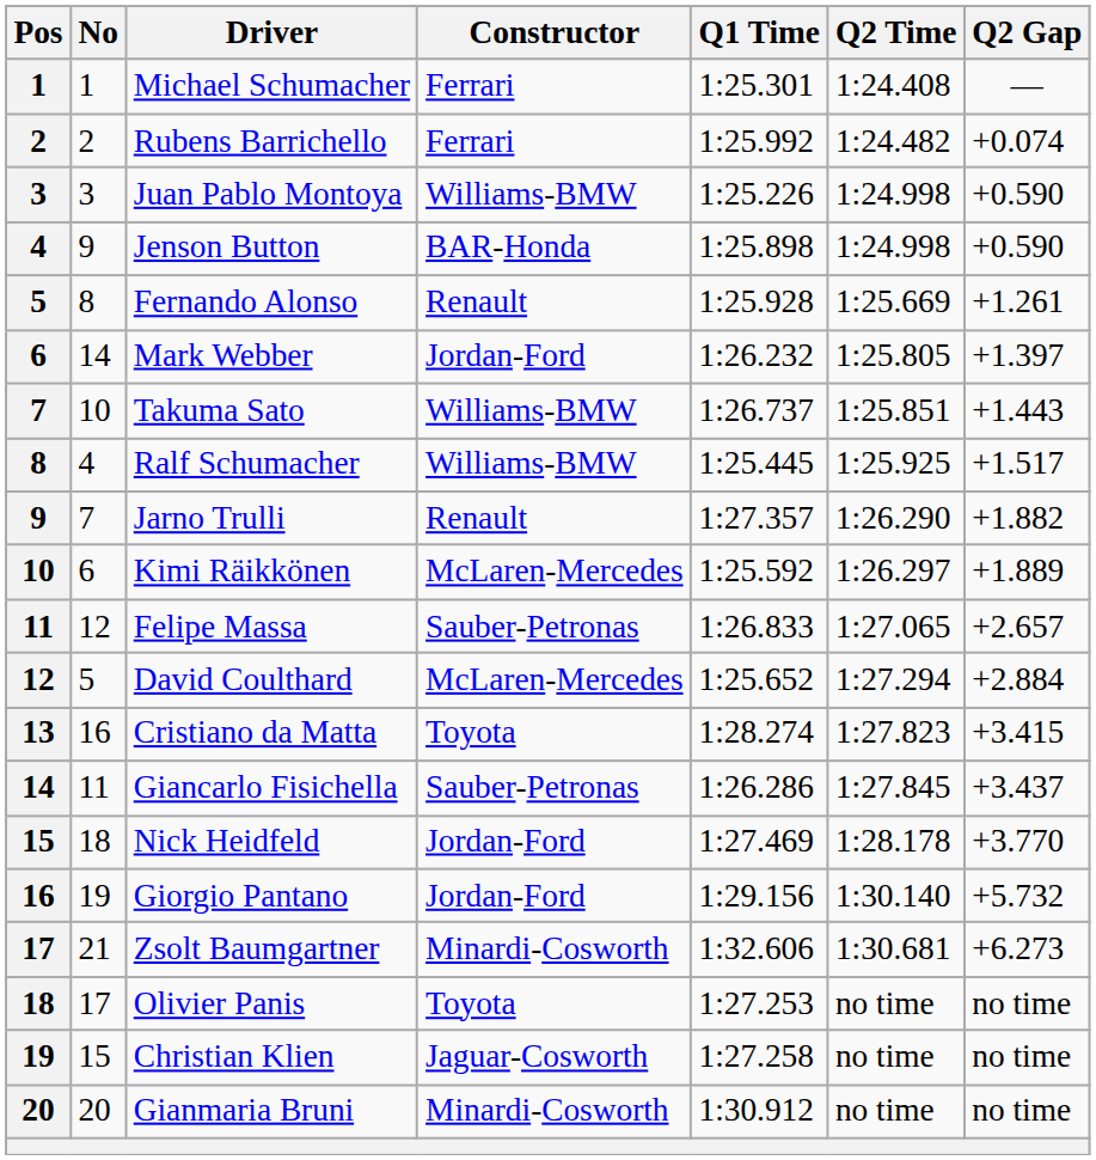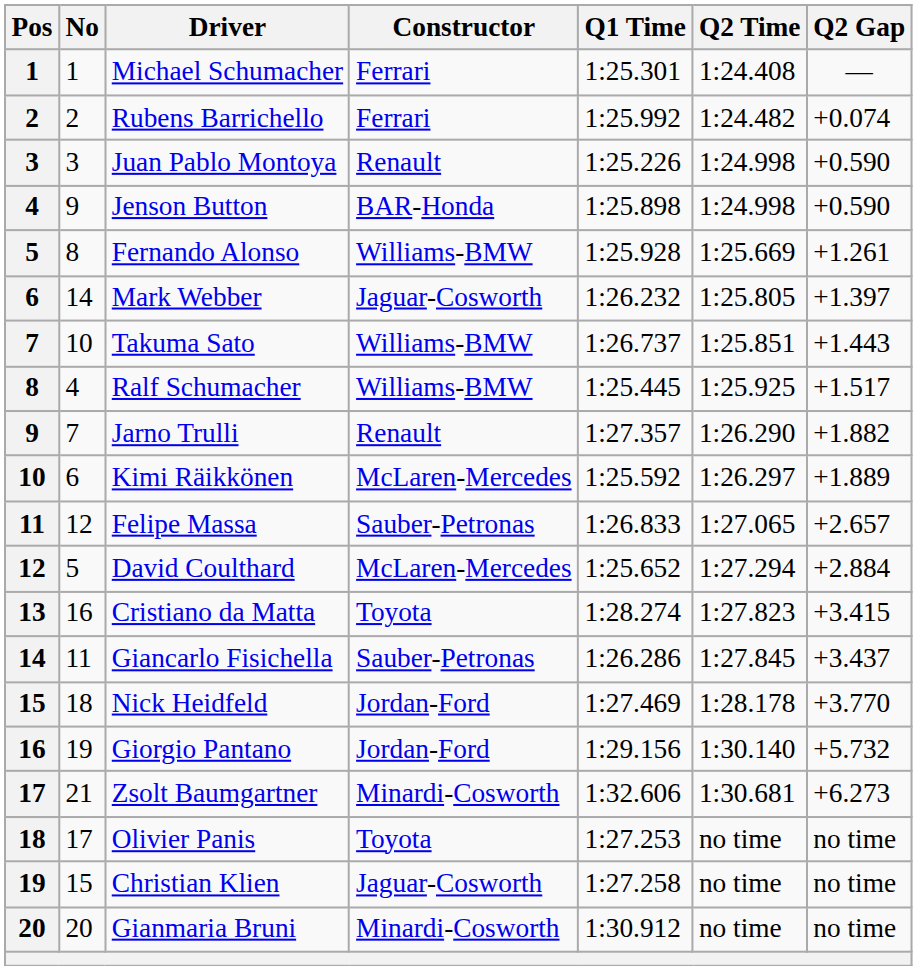 <table class="wikitable sortable" style="font-size: 85%;">
 <tr>
 <th>Pos</th>
 <th>No</th>
 <th>Driver</th>
 <th>Constructor</th>
 <th>Q1 Time</th>
 <th>Q2 Time</th>
 <th>Q2 Gap</th>
 </tr>
 <tr>
 <th>1</th>
 <td>1</td>
 <td> <a href='#'>Michael Schumacher</a></td>
 <td><a href='#'>Ferrari</a></td>
 <td>1:25.301</td>
 <td>1:24.408</td>
 <td align="center">—</td>
 </tr>
 <tr>
 <th>2</th>
 <td>2</td>
 <td> <a href='#'>Rubens Barrichello</a></td>
 <td><a href='#'>Ferrari</a></td>
 <td>1:25.992</td>
 <td>1:24.482</td>
 <td>+0.074</td>
 </tr>
 <tr>
 <th>3</th>
 <td>3</td>
 <td> <a href='#'>Juan Pablo Montoya</a></td>
-<td><a href='#'>Williams</a>-<a href='#'>BMW</a></td>
+<td><a href='#'>Renault</a></td>
 <td>1:25.226</td>
 <td>1:24.998</td>
 <td>+0.590</td>
 </tr>
 <tr>
 <th>4</th>
 <td>9</td>
 <td> <a href='#'>Jenson Button</a></td>
 <td><a href='#'>BAR</a>-<a href='#'>Honda</a></td>
 <td>1:25.898</td>
 <td>1:24.998</td>
 <td>+0.590</td>
 </tr>
 <tr>
 <th>5</th>
 <td>8</td>
 <td> <a href='#'>Fernando Alonso</a></td>
-<td><a href='#'>Renault</a></td>
+<td><a href='#'>Williams</a>-<a href='#'>BMW</a></td>
 <td>1:25.928</td>
 <td>1:25.669</td>
 <td>+1.261</td>
 </tr>
 <tr>
 <th>6</th>
 <td>14</td>
 <td> <a href='#'>Mark Webber</a></td>
-<td><a href='#'>Jordan</a>-<a href='#'>Ford</a></td>
+<td><a href='#'>Jaguar</a>-<a href='#'>Cosworth</a></td>
 <td>1:26.232</td>
 <td>1:25.805</td>
 <td>+1.397</td>
 </tr>
 <tr>
 <th>7</th>
 <td>10</td>
 <td> <a href='#'>Takuma Sato</a></td>
 <td><a href='#'>Williams</a>-<a href='#'>BMW</a></td>
 <td>1:26.737</td>
 <td>1:25.851</td>
 <td>+1.443</td>
 </tr>
 <tr>
 <th>8</th>
 <td>4</td>
 <td> <a href='#'>Ralf Schumacher</a></td>
 <td><a href='#'>Williams</a>-<a href='#'>BMW</a></td>
 <td>1:25.445</td>
 <td>1:25.925</td>
 <td>+1.517</td>
 </tr>
 <tr>
 <th>9</th>
 <td>7</td>
 <td> <a href='#'>Jarno Trulli</a></td>
 <td><a href='#'>Renault</a></td>
 <td>1:27.357</td>
 <td>1:26.290</td>
 <td>+1.882</td>
 </tr>
 <tr>
 <th>10</th>
 <td>6</td>
 <td> <a href='#'>Kimi Räikkönen</a></td>
 <td><a href='#'>McLaren</a>-<a href='#'>Mercedes</a></td>
 <td>1:25.592</td>
 <td>1:26.297</td>
 <td>+1.889</td>
 </tr>
 <tr>
 <th>11</th>
 <td>12</td>
 <td> <a href='#'>Felipe Massa</a></td>
 <td><a href='#'>Sauber</a>-<a href='#'>Petronas</a></td>
 <td>1:26.833</td>
 <td>1:27.065</td>
 <td>+2.657</td>
 </tr>
 <tr>
 <th>12</th>
 <td>5</td>
 <td> <a href='#'>David Coulthard</a></td>
 <td><a href='#'>McLaren</a>-<a href='#'>Mercedes</a></td>
 <td>1:25.652</td>
 <td>1:27.294</td>
 <td>+2.884</td>
 </tr>
 <tr>
 <th>13</th>
 <td>16</td>
 <td> <a href='#'>Cristiano da Matta</a></td>
 <td><a href='#'>Toyota</a></td>
 <td>1:28.274</td>
 <td>1:27.823</td>
 <td>+3.415</td>
 </tr>
 <tr>
 <th>14</th>
 <td>11</td>
 <td> <a href='#'>Giancarlo Fisichella</a></td>
 <td><a href='#'>Sauber</a>-<a href='#'>Petronas</a></td>
 <td>1:26.286</td>
 <td>1:27.845</td>
 <td>+3.437</td>
 </tr>
 <tr>
 <th>15</th>
 <td>18</td>
 <td> <a href='#'>Nick Heidfeld</a></td>
 <td><a href='#'>Jordan</a>-<a href='#'>Ford</a></td>
 <td>1:27.469</td>
 <td>1:28.178</td>
 <td>+3.770</td>
 </tr>
 <tr>
 <th>16</th>
 <td>19</td>
 <td> <a href='#'>Giorgio Pantano</a></td>
 <td><a href='#'>Jordan</a>-<a href='#'>Ford</a></td>
 <td>1:29.156</td>
 <td>1:30.140</td>
 <td>+5.732</td>
 </tr>
 <tr>
 <th>17</th>
 <td>21</td>
 <td> <a href='#'>Zsolt Baumgartner</a></td>
 <td><a href='#'>Minardi</a>-<a href='#'>Cosworth</a></td>
 <td>1:32.606</td>
 <td>1:30.681</td>
 <td>+6.273</td>
 </tr>
 <tr>
 <th>18</th>
 <td>17</td>
 <td> <a href='#'>Olivier Panis</a></td>
 <td><a href='#'>Toyota</a></td>
 <td>1:27.253</td>
 <td>no time</td>
 <td>no time</td>
 </tr>
 <tr>
 <th>19</th>
 <td>15</td>
 <td> <a href='#'>Christian Klien</a></td>
 <td><a href='#'>Jaguar</a>-<a href='#'>Cosworth</a></td>
 <td>1:27.258</td>
 <td>no time</td>
 <td>no time</td>
 </tr>
 <tr>
 <th>20</th>
 <td>20</td>
 <td> <a href='#'>Gianmaria Bruni</a></td>
 <td><a href='#'>Minardi</a>-<a href='#'>Cosworth</a></td>
 <td>1:30.912</td>
 <td>no time</td>
 <td>no time</td>
 </tr>
 <tr>
 <th colspan="7"></th>
 </tr>
 </table>
